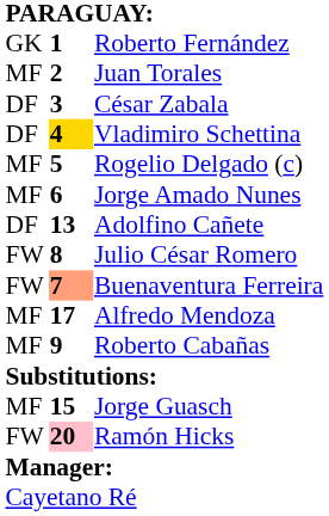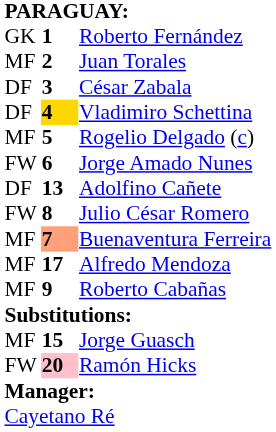 <table style="font-size: 90%" cellspacing="0" cellpadding="0" align="center">
 <tr>
 <td colspan=4><br><strong>PARAGUAY:</strong></td>
 </tr>
 <tr>
 <th width=25></th>
 <th width=25></th>
 </tr>
 <tr>
 <td>GK</td>
 <td><strong>1</strong></td>
 <td><a href='#'>Roberto Fernández</a></td>
 </tr>
 <tr>
 <td>MF</td>
 <td><strong>2</strong></td>
 <td><a href='#'>Juan Torales</a></td>
 <td></td>
 <td></td>
 </tr>
 <tr>
 <td>DF</td>
 <td><strong>3</strong></td>
 <td><a href='#'>César Zabala</a></td>
 </tr>
 <tr>
 <td>DF</td>
 <td style="background: gold;"><strong>4</strong></td>
 <td><a href='#'>Vladimiro Schettina</a></td>
 <td></td>
 </tr>
 <tr>
 <td>MF</td>
 <td><strong>5</strong></td>
 <td><a href='#'>Rogelio Delgado</a> (<a href='#'>c</a>)</td>
 </tr>
 <tr>
-<td>MF</td>
+<td>FW</td>
 <td><strong>6</strong></td>
 <td><a href='#'>Jorge Amado Nunes</a></td>
 </tr>
 <tr>
 <td>DF</td>
 <td><strong>13</strong></td>
 <td><a href='#'>Adolfino Cañete</a></td>
 </tr>
 <tr>
 <td>FW</td>
 <td><strong>8</strong></td>
 <td><a href='#'>Julio César Romero</a></td>
 </tr>
 <tr>
-<td>FW</td>
+<td>MF</td>
 <td style="background: lightsalmon;"><strong>7</strong></td>
 <td><a href='#'>Buenaventura Ferreira</a></td>
 </tr>
 <tr>
 <td>MF</td>
 <td><strong>17</strong></td>
 <td><a href='#'>Alfredo Mendoza</a></td>
 <td></td>
 <td></td>
 </tr>
 <tr>
 <td>MF</td>
 <td><strong>9</strong></td>
 <td><a href='#'>Roberto Cabañas</a></td>
 </tr>
 <tr>
 <td colspan=3><strong>Substitutions:</strong></td>
 </tr>
 <tr>
 <td>MF</td>
 <td><strong>15</strong></td>
 <td><a href='#'>Jorge Guasch</a></td>
 <td></td>
 <td></td>
 </tr>
 <tr>
 <td>FW</td>
 <td style="background: pink;"><strong>20</strong></td>
 <td><a href='#'>Ramón Hicks</a></td>
 <td></td>
 <td></td>
 </tr>
 <tr>
 <td colspan=3><strong>Manager:</strong></td>
 </tr>
 <tr>
 <td colspan=3> <a href='#'>Cayetano Ré</a></td>
 </tr>
 </table>
